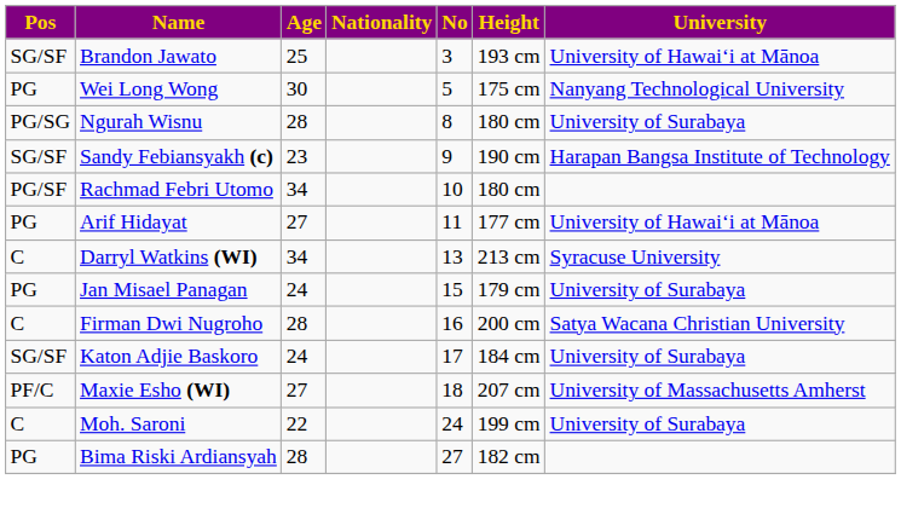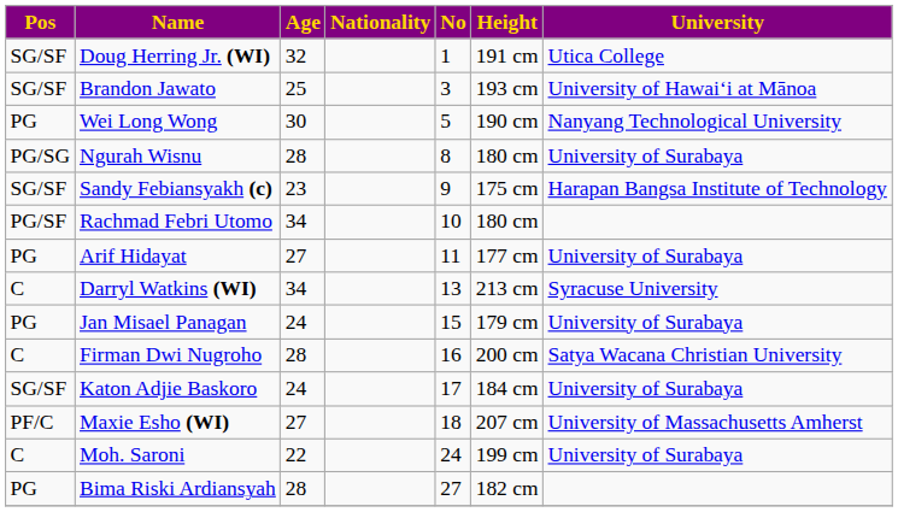 <table class="wikitable sortable">
 <tr>
 <th style="color:gold; background:purple;">Pos</th>
 <th style="color:gold; background:purple;">Name</th>
 <th style="color:gold; background:purple;">Age</th>
 <th style="color:gold; background:purple;">Nationality</th>
 <th style="color:gold; background:purple;">No</th>
 <th style="color:gold; background:purple;">Height</th>
 <th style="color:gold; background:purple;">University</th>
+</tr>
+<tr>
+<td>SG/SF</td>
+<td><a href='#'>Doug Herring Jr.</a> <strong>(WI)</strong></td>
+<td>32</td>
+<td></td>
+<td>1</td>
+<td>191 cm</td>
+<td><a href='#'>Utica College</a></td>
 </tr>
 <tr>
 <td>SG/SF</td>
 <td><a href='#'>Brandon Jawato</a></td>
 <td>25</td>
 <td></td>
 <td>3</td>
 <td>193 cm</td>
 <td><a href='#'>University of Hawaiʻi at Mānoa</a></td>
 </tr>
 <tr>
 <td>PG</td>
 <td><a href='#'>Wei Long Wong</a></td>
 <td>30</td>
 <td></td>
 <td>5</td>
-<td>175 cm</td>
+<td>190 cm</td>
 <td><a href='#'>Nanyang Technological University</a></td>
 </tr>
 <tr>
 <td>PG/SG</td>
 <td><a href='#'>Ngurah Wisnu</a></td>
 <td>28</td>
 <td></td>
 <td>8</td>
 <td>180 cm</td>
 <td><a href='#'>University of Surabaya</a></td>
 </tr>
 <tr>
 <td>SG/SF</td>
 <td><a href='#'>Sandy Febiansyakh</a> <strong>(c)</strong></td>
 <td>23</td>
 <td></td>
 <td>9</td>
-<td>190 cm</td>
+<td>175 cm</td>
 <td><a href='#'>Harapan Bangsa Institute of Technology</a></td>
 </tr>
 <tr>
 <td>PG/SF</td>
 <td><a href='#'>Rachmad Febri Utomo</a></td>
 <td>34</td>
 <td></td>
 <td>10</td>
 <td>180 cm</td>
 <td></td>
 </tr>
 <tr>
 <td>PG</td>
 <td><a href='#'>Arif Hidayat</a></td>
 <td>27</td>
 <td></td>
 <td>11</td>
 <td>177 cm</td>
-<td><a href='#'>University of Hawaiʻi at Mānoa</a></td>
+<td><a href='#'>University of Surabaya</a></td>
 </tr>
 <tr>
 <td>C</td>
 <td><a href='#'>Darryl Watkins</a> <strong>(WI)</strong></td>
 <td>34</td>
 <td></td>
 <td>13</td>
 <td>213 cm</td>
 <td><a href='#'>Syracuse University</a></td>
 </tr>
 <tr>
 <td>PG</td>
 <td><a href='#'>Jan Misael Panagan</a></td>
 <td>24</td>
 <td></td>
 <td>15</td>
 <td>179 cm</td>
 <td><a href='#'>University of Surabaya</a></td>
 </tr>
 <tr>
 <td>C</td>
 <td><a href='#'>Firman Dwi Nugroho</a></td>
 <td>28</td>
 <td></td>
 <td>16</td>
 <td>200 cm</td>
 <td><a href='#'>Satya Wacana Christian University</a></td>
 </tr>
 <tr>
 <td>SG/SF</td>
 <td><a href='#'>Katon Adjie Baskoro</a></td>
 <td>24</td>
 <td></td>
 <td>17</td>
 <td>184 cm</td>
 <td><a href='#'>University of Surabaya</a></td>
 </tr>
 <tr>
 <td>PF/C</td>
 <td><a href='#'>Maxie Esho</a> <strong>(WI)</strong></td>
 <td>27</td>
 <td></td>
 <td>18</td>
 <td>207 cm</td>
 <td><a href='#'>University of Massachusetts Amherst</a></td>
 </tr>
 <tr>
 <td>C</td>
 <td><a href='#'>Moh. Saroni</a></td>
 <td>22</td>
 <td></td>
 <td>24</td>
 <td>199 cm</td>
 <td><a href='#'>University of Surabaya</a></td>
 </tr>
 <tr>
 <td>PG</td>
 <td><a href='#'>Bima Riski Ardiansyah</a></td>
 <td>28</td>
 <td></td>
 <td>27</td>
 <td>182 cm</td>
 <td></td>
 </tr>
 <tr>
 </tr>
 </table>
